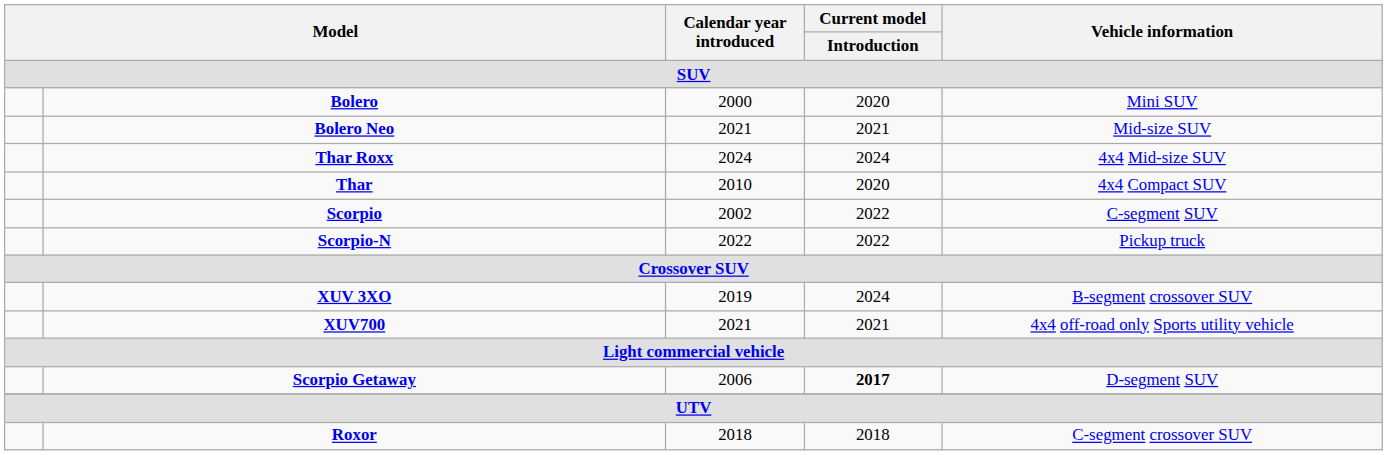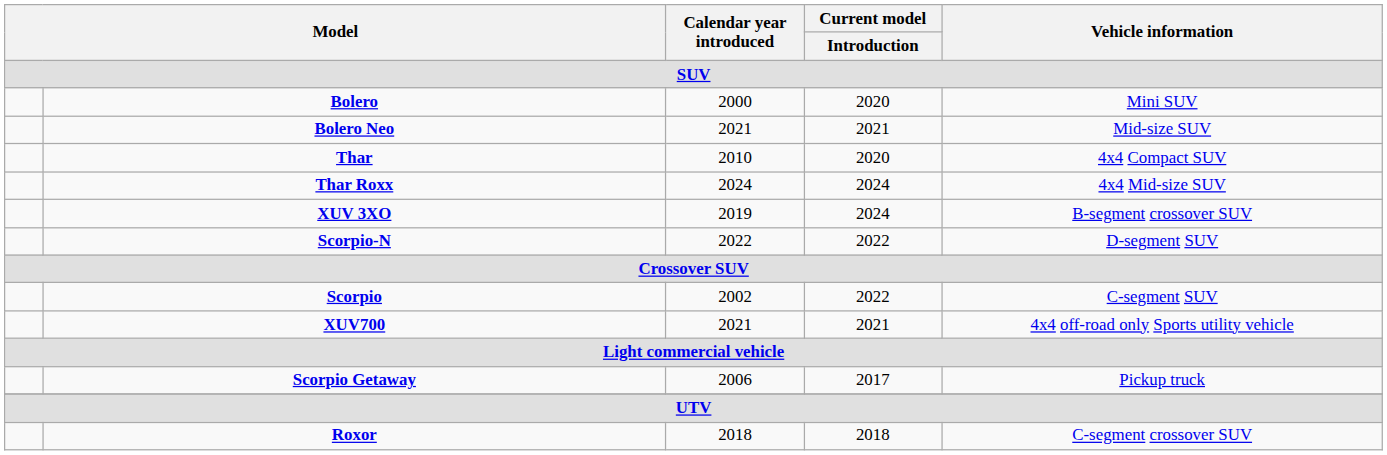 <table class="wikitable" style="text-align: center; font-size: 0.85em; width: 88%">
 <tr>
 <th colspan="2" rowspan="2">Model</th>
 <th rowspan="2" width="10%">Calendar year<br>introduced</th>
 <th>Current model</th>
 <th rowspan="2" width="32%" cellpadding="32px">Vehicle information</th>
 </tr>
 <tr>
 <th width="10%">Introduction</th>
 </tr>
 <tr bgcolor="#e0e0e0">
 <td colspan="5"><strong><a href='#'>SUV</a></strong></td>
 </tr>
 <tr>
 <td></td>
 <td><strong><a href='#'>Bolero</a></strong></td>
 <td>2000</td>
 <td>2020</td>
 <td><a href='#'>Mini SUV</a></td>
 </tr>
 <tr>
 <td></td>
 <td><strong><a href='#'>Bolero Neo</a></strong></td>
 <td>2021</td>
 <td>2021</td>
 <td><a href='#'>Mid-size SUV</a></td>
 </tr>
 <tr>
 <td></td>
+<td><strong><a href='#'>Thar</a></strong></td>
+<td>2010</td>
+<td>2020</td>
+<td><a href='#'>4x4</a> <a href='#'>Compact SUV</a></td>
+</tr>
+<tr>
+<td></td>
 <td><strong><a href='#'>Thar Roxx</a></strong></td>
 <td>2024</td>
 <td>2024</td>
 <td><a href='#'>4x4</a> <a href='#'>Mid-size SUV</a></td>
 </tr>
 <tr>
 <td></td>
-<td><strong><a href='#'>Thar</a></strong></td>
-<td>2010</td>
-<td>2020</td>
-<td><a href='#'>4x4</a> <a href='#'>Compact SUV</a></td>
+<td><strong><a href='#'>XUV 3XO</a></strong></td>
+<td>2019</td>
+<td>2024</td>
+<td><a href='#'>B-segment</a> <a href='#'>crossover SUV</a></td>
+</tr>
+<tr>
+<td></td>
+<td><strong><a href='#'>Scorpio-N</a></strong></td>
+<td>2022</td>
+<td>2022</td>
+<td><a href='#'>D-segment</a> <a href='#'>SUV</a></td>
+</tr>
+<tr bgcolor="#e0e0e0">
+<td colspan="5"><strong> <a href='#'>Crossover SUV</a></strong></td>
 </tr>
 <tr>
 <td></td>
 <td><strong><a href='#'>Scorpio</a></strong></td>
 <td>2002</td>
 <td>2022</td>
 <td><a href='#'>C-segment</a> <a href='#'>SUV</a></td>
-</tr>
-<tr>
-<td></td>
-<td><strong><a href='#'>Scorpio-N</a></strong></td>
-<td>2022</td>
-<td>2022</td>
-<td><a href='#'>Pickup truck</a></td>
-</tr>
-<tr bgcolor="#e0e0e0">
-<td colspan="5"><strong> <a href='#'>Crossover SUV</a></strong></td>
-</tr>
-<tr>
-<td></td>
-<td><strong><a href='#'>XUV 3XO</a></strong></td>
-<td>2019</td>
-<td>2024</td>
-<td><a href='#'>B-segment</a> <a href='#'>crossover SUV</a></td>
 </tr>
 <tr>
 <td></td>
 <td><strong><a href='#'>XUV700</a></strong></td>
 <td>2021</td>
 <td>2021</td>
 <td><a href='#'>4x4</a> <a href='#'>off-road only</a> <a href='#'>Sports utility vehicle</a></td>
 </tr>
 <tr bgcolor="#e0e0e0">
 <td colspan="5"><strong><a href='#'>Light commercial vehicle</a></strong></td>
 </tr>
 <tr>
 <td></td>
 <td><strong><a href='#'>Scorpio Getaway</a></strong></td>
 <td>2006</td>
-<td><strong>2017</strong></td>
-<td><a href='#'>D-segment</a> <a href='#'>SUV</a></td>
+<td>2017</td>
+<td><a href='#'>Pickup truck</a></td>
 </tr>
 <tr>
 </tr>
 <tr bgcolor="#e0e0e0">
 <td colspan="5"><strong><a href='#'>UTV</a></strong></td>
 </tr>
 <tr>
 <td></td>
 <td><strong><a href='#'>Roxor</a></strong></td>
 <td>2018</td>
 <td>2018</td>
 <td><a href='#'>C-segment</a> <a href='#'>crossover SUV</a></td>
 </tr>
 </table>
